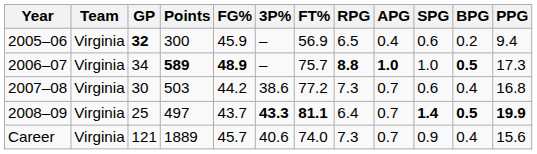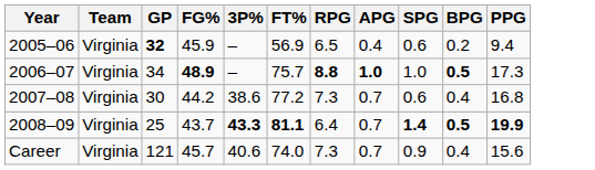 <table class="wikitable">
 <tr>
 <th>Year</th>
 <th>Team</th>
 <th>GP</th>
-<th>Points</th>
 <th>FG%</th>
 <th>3P%</th>
 <th>FT%</th>
 <th>RPG</th>
 <th>APG</th>
 <th>SPG</th>
 <th>BPG</th>
 <th>PPG</th>
 </tr>
 <tr>
 <td>2005–06</td>
 <td>Virginia</td>
 <td><strong>32</strong></td>
-<td>300</td>
 <td>45.9</td>
 <td>–</td>
 <td>56.9</td>
 <td>6.5</td>
 <td>0.4</td>
 <td>0.6</td>
 <td>0.2</td>
 <td>9.4</td>
 </tr>
 <tr>
 <td>2006–07</td>
 <td>Virginia</td>
 <td>34</td>
-<td><strong>589</strong></td>
 <td><strong>48.9</strong></td>
 <td>–</td>
 <td>75.7</td>
 <td><strong>8.8</strong></td>
 <td><strong>1.0</strong></td>
 <td>1.0</td>
 <td><strong>0.5</strong></td>
 <td>17.3</td>
 </tr>
 <tr>
 <td>2007–08</td>
 <td>Virginia</td>
 <td>30</td>
-<td>503</td>
 <td>44.2</td>
 <td>38.6</td>
 <td>77.2</td>
 <td>7.3</td>
 <td>0.7</td>
 <td>0.6</td>
 <td>0.4</td>
 <td>16.8</td>
 </tr>
 <tr>
 <td>2008–09</td>
 <td>Virginia</td>
 <td>25</td>
-<td>497</td>
 <td>43.7</td>
 <td><strong>43.3</strong></td>
 <td><strong>81.1</strong></td>
 <td>6.4</td>
 <td>0.7</td>
 <td><strong>1.4</strong></td>
 <td><strong>0.5</strong></td>
 <td><strong>19.9</strong></td>
 </tr>
 <tr>
 <td>Career</td>
 <td>Virginia</td>
 <td>121</td>
-<td>1889</td>
 <td>45.7</td>
 <td>40.6</td>
 <td>74.0</td>
 <td>7.3</td>
 <td>0.7</td>
 <td>0.9</td>
 <td>0.4</td>
 <td>15.6</td>
 </tr>
 </table>
